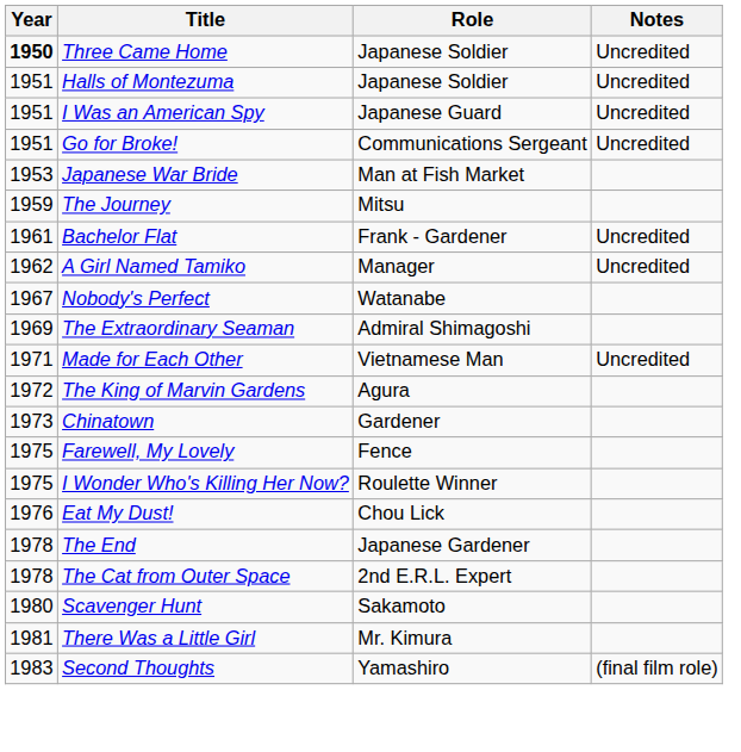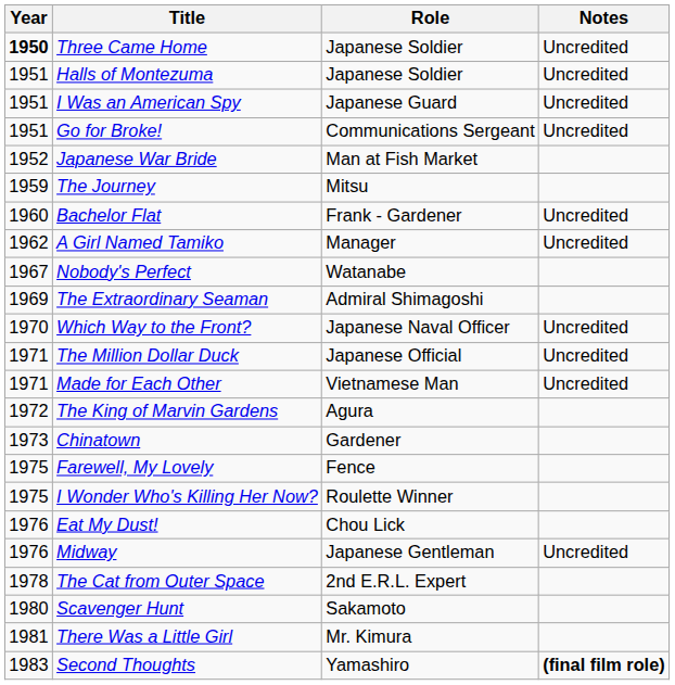 <table class="wikitable">
 <tr>
 <th>Year</th>
 <th>Title</th>
 <th>Role</th>
 <th>Notes</th>
 </tr>
 <tr>
 <td><strong>1950</strong></td>
 <td><em><a href='#'>Three Came Home</a></em></td>
 <td>Japanese Soldier</td>
 <td>Uncredited</td>
 </tr>
 <tr>
 <td>1951</td>
 <td><em><a href='#'>Halls of Montezuma</a></em></td>
 <td>Japanese Soldier</td>
 <td>Uncredited</td>
 </tr>
 <tr>
 <td>1951</td>
 <td><em><a href='#'>I Was an American Spy</a></em></td>
 <td>Japanese Guard</td>
 <td>Uncredited</td>
 </tr>
 <tr>
 <td>1951</td>
 <td><em><a href='#'>Go for Broke!</a></em></td>
 <td>Communications Sergeant</td>
 <td>Uncredited</td>
 </tr>
 <tr>
-<td>1953</td>
+<td>1952</td>
 <td><em><a href='#'>Japanese War Bride</a></em></td>
 <td>Man at Fish Market</td>
 <td></td>
 </tr>
 <tr>
 <td>1959</td>
 <td><em><a href='#'>The Journey</a></em></td>
 <td>Mitsu</td>
 <td></td>
 </tr>
 <tr>
-<td>1961</td>
+<td>1960</td>
 <td><em><a href='#'>Bachelor Flat</a></em></td>
 <td>Frank - Gardener</td>
 <td>Uncredited</td>
 </tr>
 <tr>
 <td>1962</td>
 <td><em><a href='#'>A Girl Named Tamiko</a></em></td>
 <td>Manager</td>
 <td>Uncredited</td>
 </tr>
 <tr>
 <td>1967</td>
 <td><em><a href='#'>Nobody's Perfect</a></em></td>
 <td>Watanabe</td>
 <td></td>
 </tr>
 <tr>
 <td>1969</td>
 <td><em><a href='#'>The Extraordinary Seaman</a></em></td>
 <td>Admiral Shimagoshi</td>
 <td></td>
+</tr>
+<tr>
+<td>1970</td>
+<td><em><a href='#'>Which Way to the Front?</a></em></td>
+<td>Japanese Naval Officer</td>
+<td>Uncredited</td>
+</tr>
+<tr>
+<td>1971</td>
+<td><em><a href='#'>The Million Dollar Duck</a></em></td>
+<td>Japanese Official</td>
+<td>Uncredited</td>
 </tr>
 <tr>
 <td>1971</td>
 <td><em><a href='#'>Made for Each Other</a></em></td>
 <td>Vietnamese Man</td>
 <td>Uncredited</td>
 </tr>
 <tr>
 <td>1972</td>
 <td><em><a href='#'>The King of Marvin Gardens</a></em></td>
 <td>Agura</td>
 <td></td>
 </tr>
 <tr>
 <td>1973</td>
 <td><em><a href='#'>Chinatown</a></em></td>
 <td>Gardener</td>
 <td></td>
 </tr>
 <tr>
 <td>1975</td>
 <td><em><a href='#'>Farewell, My Lovely</a></em></td>
 <td>Fence</td>
 <td></td>
 </tr>
 <tr>
 <td>1975</td>
 <td><em><a href='#'>I Wonder Who's Killing Her Now?</a></em></td>
 <td>Roulette Winner</td>
 <td></td>
 </tr>
 <tr>
 <td>1976</td>
 <td><em><a href='#'>Eat My Dust!</a></em></td>
 <td>Chou Lick</td>
 <td></td>
 </tr>
 <tr>
-<td>1978</td>
-<td><em><a href='#'>The End</a></em></td>
-<td>Japanese Gardener</td>
-<td></td>
+<td>1976</td>
+<td><em><a href='#'>Midway</a></em></td>
+<td>Japanese Gentleman</td>
+<td>Uncredited</td>
 </tr>
 <tr>
 <td>1978</td>
 <td><em><a href='#'>The Cat from Outer Space</a></em></td>
 <td>2nd E.R.L. Expert</td>
 <td></td>
 </tr>
 <tr>
 <td>1980</td>
 <td><em><a href='#'>Scavenger Hunt</a></em></td>
 <td>Sakamoto</td>
 <td></td>
 </tr>
 <tr>
 <td>1981</td>
 <td><em><a href='#'>There Was a Little Girl</a></em></td>
 <td>Mr. Kimura</td>
 <td></td>
 </tr>
 <tr>
 <td>1983</td>
 <td><em><a href='#'>Second Thoughts</a></em></td>
 <td>Yamashiro</td>
-<td>(final film role)</td>
+<td><strong>(final film role)</strong></td>
 </tr>
 </table>
